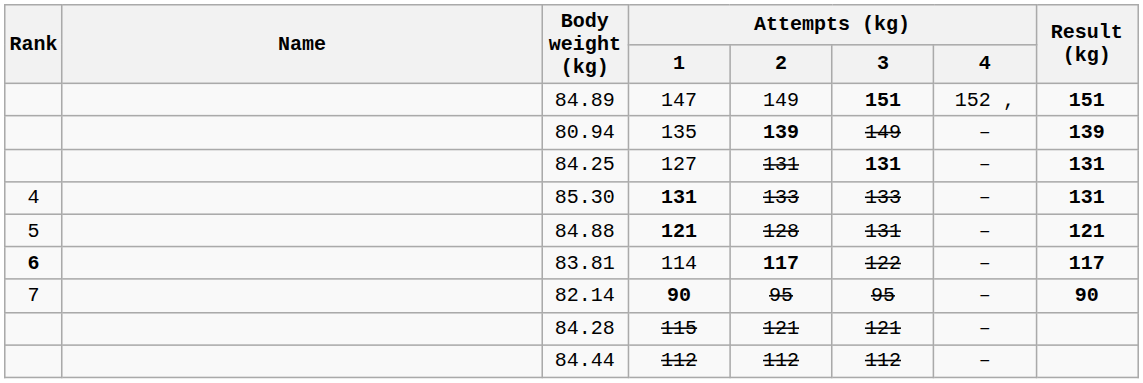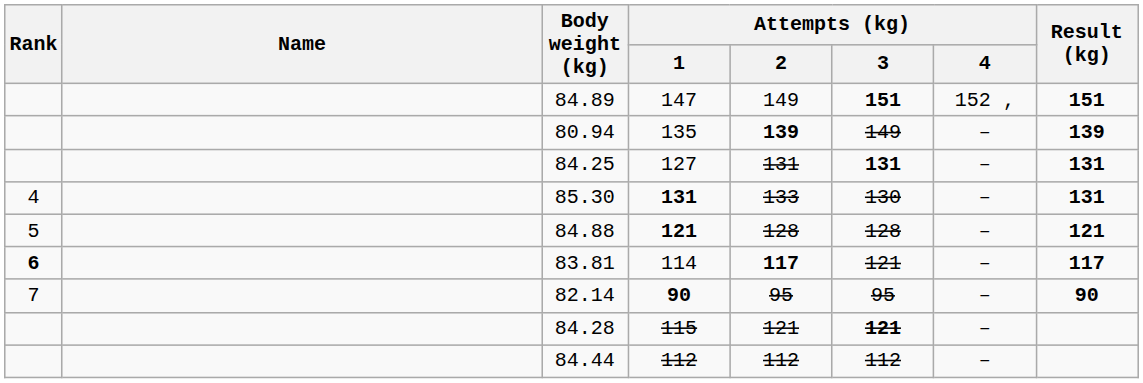 <table class="wikitable" style="text-align:center;">
 <tr>
 <th rowspan="2">Rank</th>
 <th rowspan="2" width="305">Name</th>
 <th rowspan="2" width="50">Body weight (kg)</th>
 <th colspan="4">Attempts (kg)</th>
 <th rowspan="2" width="60">Result (kg)</th>
 </tr>
 <tr>
 <th width="60">1</th>
 <th width="60">2</th>
 <th width="60">3</th>
 <th width="60">4</th>
 </tr>
 <tr>
 <td></td>
 <td align=left></td>
 <td>84.89</td>
 <td>147</td>
 <td>149</td>
 <td><strong>151</strong></td>
 <td>152 , </td>
 <td><strong>151</strong></td>
 </tr>
 <tr>
 <td></td>
 <td align=left></td>
 <td>80.94</td>
 <td>135</td>
 <td><strong>139</strong></td>
 <td><s>149</s></td>
 <td>–</td>
 <td><strong>139</strong></td>
 </tr>
 <tr>
 <td></td>
 <td align=left></td>
 <td>84.25</td>
 <td>127</td>
 <td><s>131</s></td>
 <td><strong>131</strong></td>
 <td>–</td>
 <td><strong>131</strong></td>
 </tr>
 <tr>
 <td>4</td>
 <td align=left></td>
 <td>85.30</td>
 <td><strong>131</strong></td>
 <td><s>133</s></td>
-<td><s>133</s></td>
+<td><s>130</s></td>
 <td>–</td>
 <td><strong>131</strong></td>
 </tr>
 <tr>
 <td>5</td>
 <td align=left></td>
 <td>84.88</td>
 <td><strong>121</strong></td>
 <td><s>128</s></td>
-<td><s>131</s></td>
+<td><s>128</s></td>
 <td>–</td>
 <td><strong>121</strong></td>
 </tr>
 <tr>
 <td><strong>6</strong></td>
 <td align=left></td>
 <td>83.81</td>
 <td>114</td>
 <td><strong>117</strong></td>
-<td><s>122</s></td>
+<td><s>121</s></td>
 <td>–</td>
 <td><strong>117</strong></td>
 </tr>
 <tr>
 <td>7</td>
 <td align=left></td>
 <td>82.14</td>
 <td><strong>90</strong></td>
 <td><s>95</s></td>
 <td><s>95</s></td>
 <td>–</td>
 <td><strong>90</strong></td>
 </tr>
 <tr>
 <td></td>
 <td align=left></td>
 <td>84.28</td>
 <td><s>115</s></td>
 <td><s>121</s></td>
-<td><s>121</s></td>
+<td><strong><s>121</s></strong></td>
 <td>–</td>
 <td><strong></strong></td>
 </tr>
 <tr>
 <td></td>
 <td align=left></td>
 <td>84.44</td>
 <td><s>112</s></td>
 <td><s>112</s></td>
 <td><s>112</s></td>
 <td>–</td>
 <td><strong></strong></td>
 </tr>
 </table>
